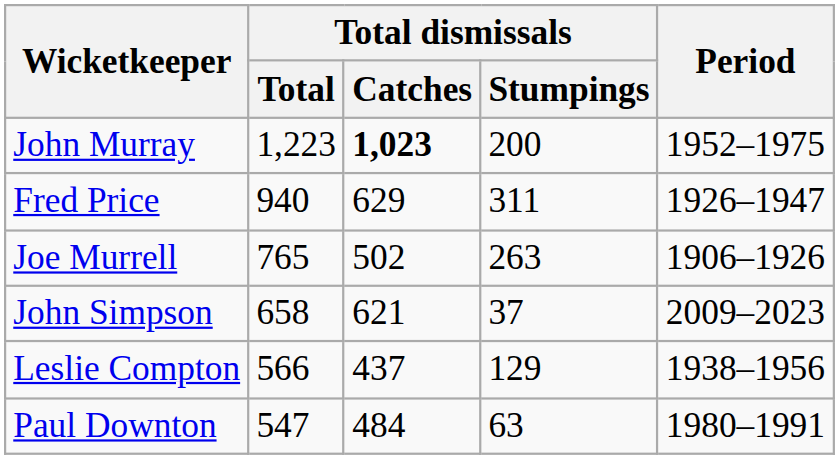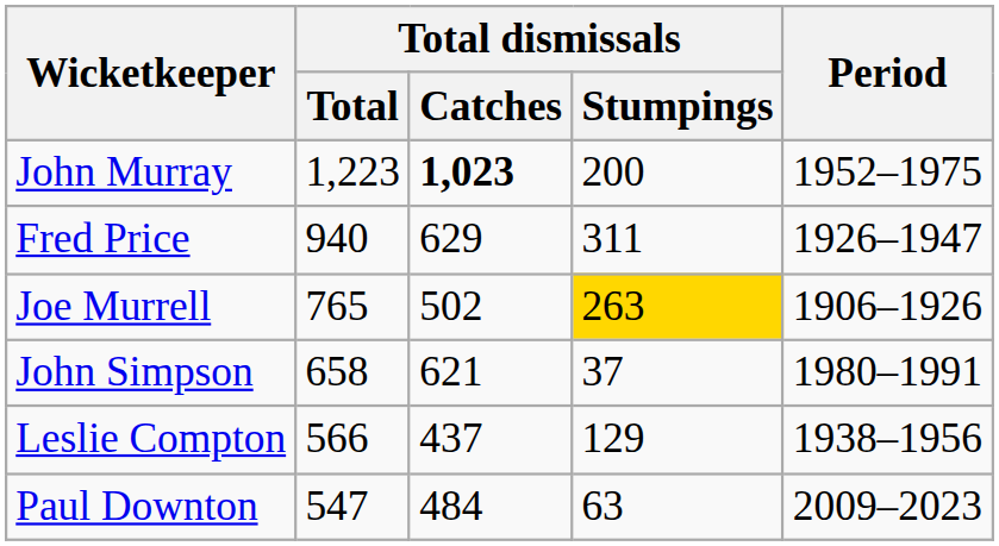 <table class="wikitable col2right col3right col4right">
 <tr>
 <th rowspan=2>Wicketkeeper</th>
 <th colspan=3>Total dismissals</th>
 <th rowspan=2>Period</th>
 </tr>
 <tr>
 <th>Total</th>
 <th>Catches</th>
 <th>Stumpings</th>
 </tr>
 <tr>
 <td><a href='#'>John Murray</a></td>
 <td>1,223</td>
 <td><strong>1,023</strong></td>
 <td>200</td>
 <td>1952–1975</td>
 </tr>
 <tr>
 <td><a href='#'>Fred Price</a></td>
 <td>940</td>
 <td>629</td>
 <td>311</td>
 <td>1926–1947</td>
 </tr>
 <tr>
 <td><a href='#'>Joe Murrell</a></td>
 <td>765</td>
 <td>502</td>
-<td>263</td>
+<td style="background: gold;">263</td>
 <td>1906–1926</td>
 </tr>
 <tr>
 <td><a href='#'>John Simpson</a></td>
 <td>658</td>
 <td>621</td>
 <td>37</td>
-<td>2009–2023</td>
+<td>1980–1991</td>
 </tr>
 <tr>
 <td><a href='#'>Leslie Compton</a></td>
 <td>566</td>
 <td>437</td>
 <td>129</td>
 <td>1938–1956</td>
 </tr>
 <tr>
 <td><a href='#'>Paul Downton</a></td>
 <td>547</td>
 <td>484</td>
 <td>63</td>
-<td>1980–1991</td>
+<td>2009–2023</td>
 </tr>
 </table>
